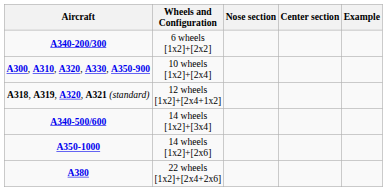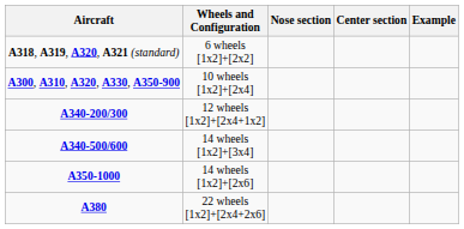 <table class="wikitable" style="text-align:center" style="background:white" | border="0">
 <tr>
 <th>Aircraft</th>
 <th>Wheels and<br>Configuration</th>
 <th>Nose section</th>
 <th>Center section</th>
 <th>Example</th>
 </tr>
 <tr>
-<td><strong><a href='#'>A340-200/300</a></strong></td>
+<td><strong>A318</strong>, <strong>A319</strong>, <strong><a href='#'>A320</a></strong>, <strong>A321</strong> <em>(standard)</em></td>
 <td>6 wheels<br>[1x2]+[2x2]</td>
 <td></td>
 <td></td>
 <td></td>
 </tr>
 <tr>
 <td><strong><a href='#'>A300</a></strong>, <strong><a href='#'>A310</a></strong>, <strong><a href='#'>A320</a></strong>, <strong><a href='#'>A330</a></strong>, <strong><a href='#'>A350-900</a></strong></td>
 <td>10 wheels<br>[1x2]+[2x4]</td>
 <td></td>
 <td></td>
 <td></td>
 </tr>
 <tr>
-<td><strong>A318</strong>, <strong>A319</strong>, <strong><a href='#'>A320</a></strong>, <strong>A321</strong> <em>(standard)</em></td>
+<td><strong><a href='#'>A340-200/300</a></strong></td>
 <td>12 wheels<br>[1x2]+[2x4+1x2]</td>
 <td></td>
 <td></td>
 <td></td>
 </tr>
 <tr>
 <td><strong><a href='#'>A340-500/600</a></strong></td>
 <td>14 wheels<br>[1x2]+[3x4]</td>
 <td></td>
 <td></td>
 <td></td>
 </tr>
 <tr>
 <td><strong><a href='#'>A350-1000</a></strong></td>
 <td>14 wheels<br>[1x2]+[2x6]</td>
 <td></td>
 <td></td>
 <td></td>
 </tr>
 <tr>
 <td><strong><a href='#'>A380</a></strong></td>
 <td>22 wheels<br>[1x2]+[2x4+2x6]</td>
 <td></td>
 <td></td>
 <td></td>
 </tr>
 </table>
